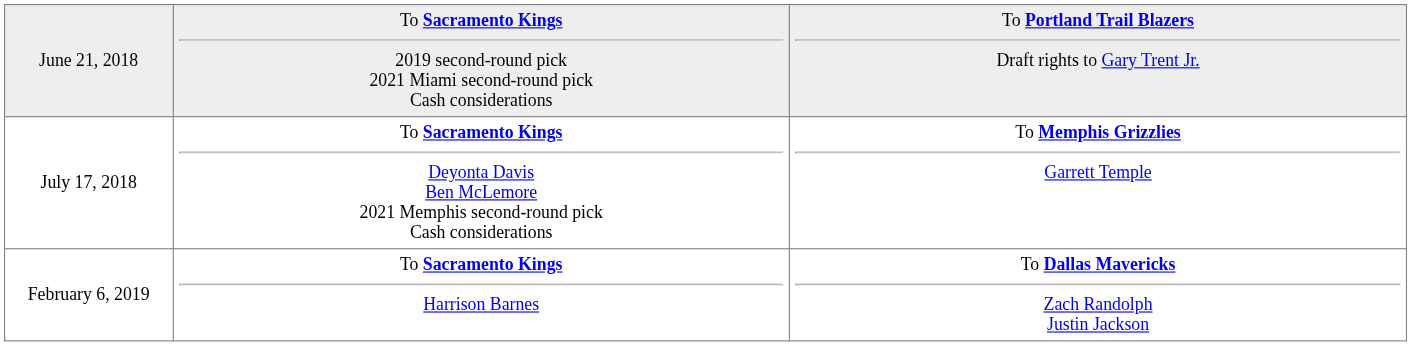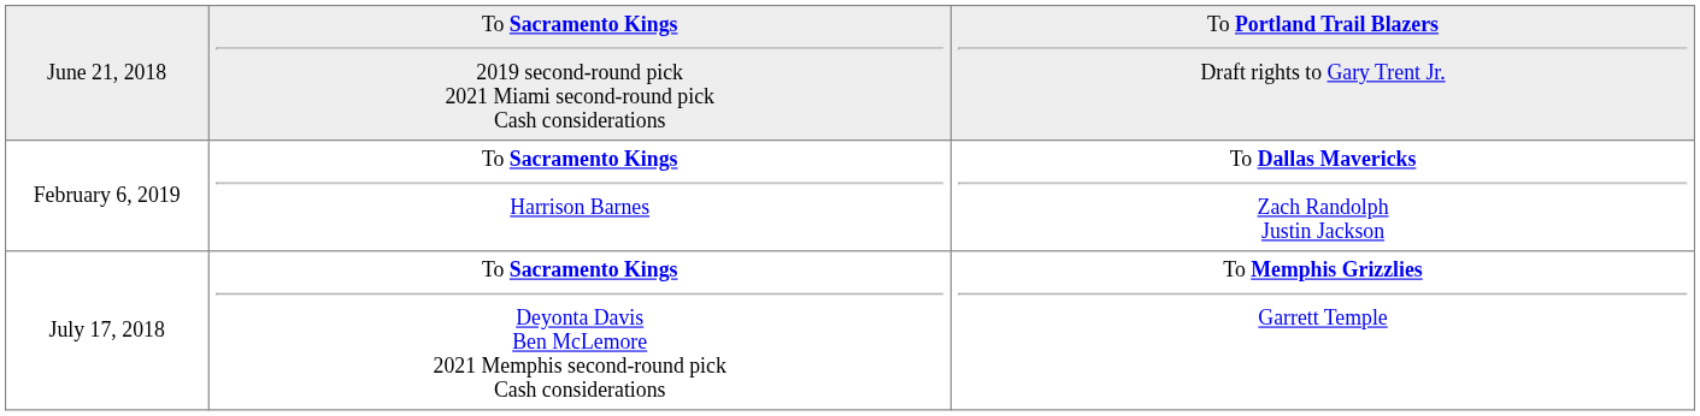 <table border="1" style="border-collapse:collapse; text-align:center; width:100%;"  cellpadding="5">
 <tr style="background:#eee;">
 <td style="width:12%">June 21, 2018</td>
 <td style="width:44%; vertical-align:top;">To <strong><a href='#'>Sacramento Kings</a></strong><hr>2019 second-round pick<br>2021 Miami second-round pick<br>Cash considerations</td>
 <td style="width:44%; vertical-align:top;">To <strong><a href='#'>Portland Trail Blazers</a></strong><hr>Draft rights to <a href='#'>Gary Trent Jr.</a></td>
 </tr>
 <tr>
+<td style="width:12%">February 6, 2019</td>
+<td style="width:44%; vertical-align:top;">To <strong><a href='#'>Sacramento Kings</a></strong><hr><a href='#'>Harrison Barnes</a></td>
+<td style="width:44%; vertical-align:top;">To <strong><a href='#'>Dallas Mavericks</a></strong><hr><a href='#'>Zach Randolph</a><br><a href='#'>Justin Jackson</a></td>
+</tr>
+<tr>
 <td style="width:12%">July 17, 2018</td>
 <td style="width:44%; vertical-align:top;">To <strong><a href='#'>Sacramento Kings</a></strong><hr><a href='#'>Deyonta Davis</a><br><a href='#'>Ben McLemore</a><br>2021 Memphis second-round pick<br>Cash considerations</td>
 <td style="width:44%; vertical-align:top;">To <strong><a href='#'>Memphis Grizzlies</a></strong><hr><a href='#'>Garrett Temple</a></td>
 </tr>
-<tr>
-<td style="width:12%">February 6, 2019</td>
-<td style="width:44%; vertical-align:top;">To <strong><a href='#'>Sacramento Kings</a></strong><hr><a href='#'>Harrison Barnes</a></td>
-<td style="width:44%; vertical-align:top;">To <strong><a href='#'>Dallas Mavericks</a></strong><hr><a href='#'>Zach Randolph</a><br><a href='#'>Justin Jackson</a></td>
-</tr>
 </table>
